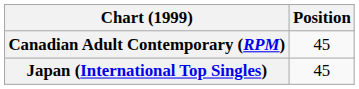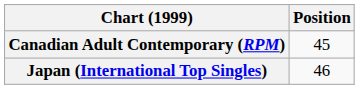 <table class="wikitable sortable plainrowheaders" style="text-align:center">
 <tr>
 <th>Chart (1999)</th>
 <th>Position</th>
 </tr>
 <tr>
 <th scope="row">Canadian Adult Contemporary (<a href='#'><em>RPM</em></a>)</th>
 <td>45</td>
 </tr>
 <tr>
 <th scope="row">Japan (<a href='#'>International Top Singles</a>)</th>
-<td>45</td>
+<td>46</td>
 </tr>
 </table>
